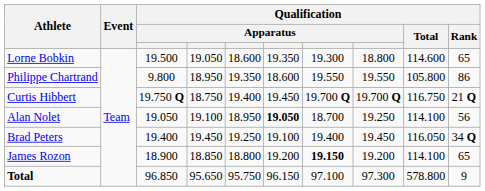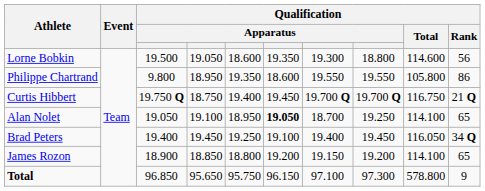 <table class="wikitable" style="font-size:90%">
 <tr>
 <th rowspan=3>Athlete</th>
 <th rowspan=3>Event</th>
 <th colspan =8>Qualification</th>
 </tr>
 <tr style="font-size:95%">
 <th colspan=6>Apparatus</th>
 <th rowspan=2>Total</th>
 <th rowspan=2>Rank</th>
 </tr>
 <tr style="font-size:95%">
 <th></th>
 <th></th>
 <th></th>
 <th></th>
 <th></th>
 <th></th>
 </tr>
 <tr align=center>
 <td align=left><a href='#'>Lorne Bobkin</a></td>
 <td align=left rowspan=7><a href='#'>Team</a></td>
 <td>19.500</td>
 <td>19.050</td>
 <td>18.600</td>
 <td>19.350</td>
 <td>19.300</td>
 <td>18.800</td>
 <td>114.600</td>
-<td>65</td>
+<td>56</td>
 </tr>
 <tr align=center>
 <td align=left><a href='#'>Philippe Chartrand</a></td>
 <td>9.800</td>
 <td>18.950</td>
 <td>19.350</td>
 <td>18.600</td>
 <td>19.550</td>
 <td>19.550</td>
 <td>105.800</td>
 <td>86</td>
 </tr>
 <tr align=center>
 <td align=left><a href='#'>Curtis Hibbert</a></td>
 <td>19.750 <strong>Q</strong></td>
 <td>18.750</td>
 <td>19.400</td>
 <td>19.450</td>
 <td>19.700 <strong>Q</strong></td>
 <td>19.700 <strong>Q</strong></td>
 <td>116.750</td>
 <td>21 <strong>Q</strong></td>
 </tr>
 <tr align=center>
 <td align=left><a href='#'>Alan Nolet</a></td>
 <td>19.050</td>
 <td>19.100</td>
 <td>18.950</td>
 <td><strong>19.050</strong></td>
 <td>18.700</td>
 <td>19.250</td>
 <td>114.100</td>
-<td>56</td>
+<td>65</td>
 </tr>
 <tr align=center>
 <td align=left><a href='#'>Brad Peters</a></td>
 <td>19.400</td>
 <td>19.450</td>
 <td>19.250</td>
 <td>19.100</td>
 <td>19.400</td>
 <td>19.450</td>
 <td>116.050</td>
 <td>34 <strong>Q</strong></td>
 </tr>
 <tr align=center>
 <td align=left><a href='#'>James Rozon</a></td>
 <td>18.900</td>
 <td>18.850</td>
 <td>18.800</td>
 <td>19.200</td>
-<td><strong>19.150</strong></td>
+<td>19.150</td>
 <td>19.200</td>
 <td>114.100</td>
 <td>65</td>
 </tr>
 <tr align=center>
 <td align=left><strong>Total</strong></td>
 <td>96.850</td>
 <td>95.650</td>
 <td>95.750</td>
 <td>96.150</td>
 <td>97.100</td>
 <td>97.300</td>
 <td>578.800</td>
 <td>9</td>
 </tr>
 </table>
